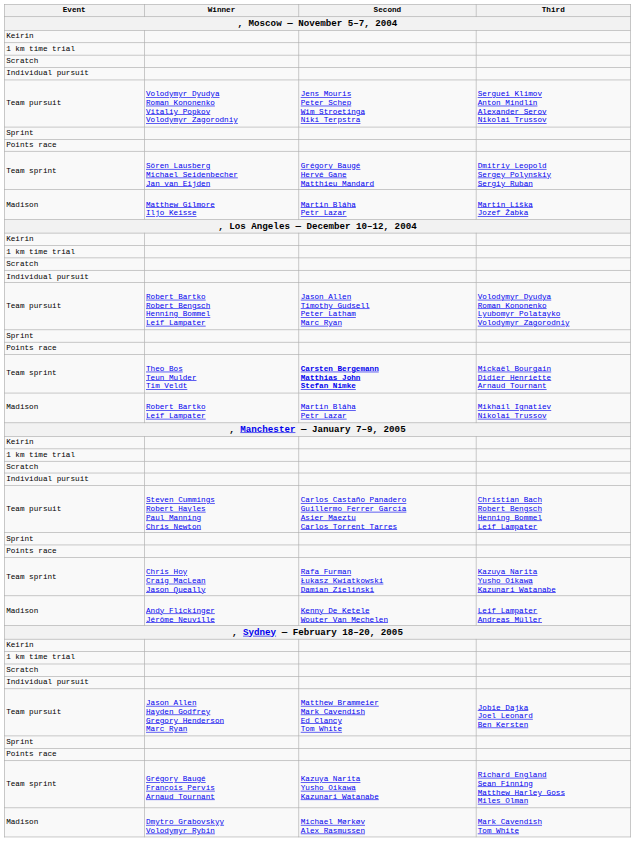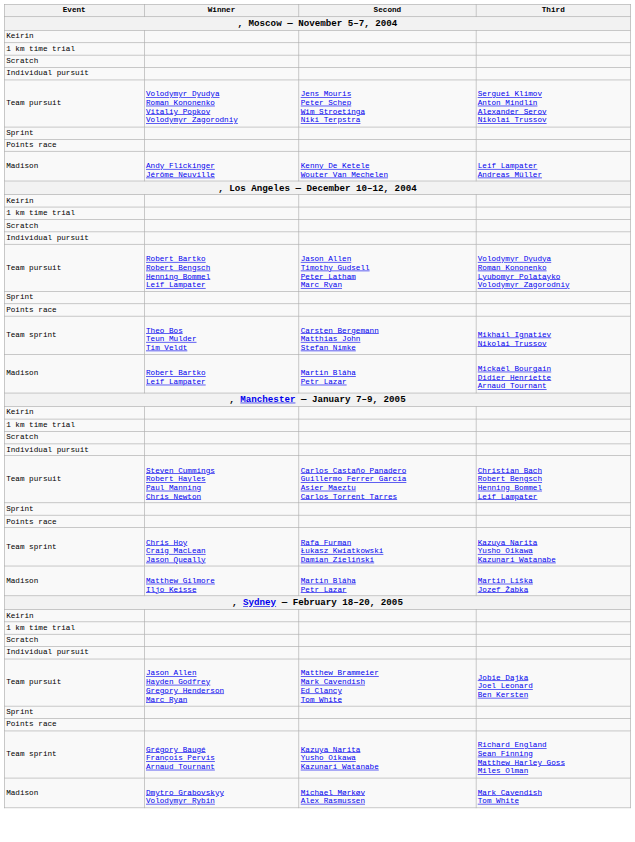 <table class=wikitable style="font-size:95%" width="80%">
 <tr>
 <th>Event</th>
 <th>Winner</th>
 <th>Second</th>
 <th>Third</th>
 </tr>
 <tr>
 <th colspan=4><big>, Moscow — November 5–7, 2004</big></th>
 </tr>
 <tr>
 <td>Keirin</td>
 <td></td>
 <td></td>
 <td></td>
 </tr>
 <tr>
 <td>1 km time trial</td>
 <td></td>
 <td></td>
 <td></td>
 </tr>
 <tr>
 <td>Scratch</td>
 <td></td>
 <td></td>
 <td></td>
 </tr>
 <tr>
 <td>Individual pursuit</td>
 <td></td>
 <td></td>
 <td></td>
 </tr>
 <tr>
 <td>Team pursuit</td>
 <td><br> <a href='#'>Volodymyr Dyudya</a><br> <a href='#'>Roman Kononenko</a><br> <a href='#'>Vitaliy Popkov</a><br> <a href='#'>Volodymyr Zagorodniy</a></td>
 <td><br> <a href='#'>Jens Mouris</a><br> <a href='#'>Peter Schep</a><br> <a href='#'>Wim Stroetinga</a><br> <a href='#'>Niki Terpstra</a></td>
 <td><br> <a href='#'>Serguei Klimov</a><br> <a href='#'>Anton Mindlin</a><br> <a href='#'>Alexander Serov</a><br> <a href='#'>Nikolai Trussov</a></td>
 </tr>
 <tr>
 <td>Sprint</td>
 <td></td>
 <td></td>
 <td></td>
 </tr>
 <tr>
 <td>Points race</td>
 <td></td>
 <td></td>
 <td></td>
 </tr>
 <tr>
-<td>Team sprint</td>
-<td><br> <a href='#'>Sören Lausberg</a><br> <a href='#'>Michael Seidenbecher</a> <br> <a href='#'>Jan van Eijden</a></td>
-<td><br> <a href='#'>Grégory Baugé</a><br> <a href='#'>Hervé Gane</a><br> <a href='#'>Matthieu Mandard</a></td>
-<td><br> <a href='#'>Dmitriy Leopold</a><br> <a href='#'>Sergey Polynskiy</a><br> <a href='#'>Sergiy Ruban</a></td>
-</tr>
-<tr>
 <td>Madison</td>
-<td><br> <a href='#'>Matthew Gilmore</a><br> <a href='#'>Iljo Keisse</a></td>
-<td><br> <a href='#'>Martin Bláha</a><br> <a href='#'>Petr Lazar</a></td>
-<td><br> <a href='#'>Martin Liška</a><br> <a href='#'>Jozef Žabka</a></td>
+<td><br> <a href='#'>Andy Flickinger</a><br> <a href='#'>Jérôme Neuville</a></td>
+<td><br> <a href='#'>Kenny De Ketele</a><br> <a href='#'>Wouter Van Mechelen</a></td>
+<td><br> <a href='#'>Leif Lampater</a><br> <a href='#'>Andreas Müller</a></td>
 </tr>
 <tr>
 <th colspan=4><big>, Los Angeles — December 10–12, 2004</big></th>
 </tr>
 <tr>
 <td>Keirin</td>
 <td></td>
 <td></td>
 <td></td>
 </tr>
 <tr>
 <td>1 km time trial</td>
 <td></td>
 <td></td>
 <td></td>
 </tr>
 <tr>
 <td>Scratch</td>
 <td></td>
 <td></td>
 <td></td>
 </tr>
 <tr>
 <td>Individual pursuit</td>
 <td></td>
 <td></td>
 <td></td>
 </tr>
 <tr>
 <td>Team pursuit</td>
 <td><br> <a href='#'>Robert Bartko</a><br> <a href='#'>Robert Bengsch</a><br> <a href='#'>Henning Bommel</a><br> <a href='#'>Leif Lampater</a></td>
 <td><br> <a href='#'>Jason Allen</a><br> <a href='#'>Timothy Gudsell</a><br> <a href='#'>Peter Latham</a><br> <a href='#'>Marc Ryan</a></td>
 <td><br> <a href='#'>Volodymyr Dyudya</a><br> <a href='#'>Roman Kononenko</a><br> <a href='#'>Lyubomyr Polatayko</a><br> <a href='#'>Volodymyr Zagorodniy</a></td>
 </tr>
 <tr>
 <td>Sprint</td>
 <td></td>
 <td></td>
 <td></td>
 </tr>
 <tr>
 <td>Points race</td>
 <td></td>
 <td></td>
 <td></td>
 </tr>
 <tr>
 <td>Team sprint</td>
 <td><br> <a href='#'>Theo Bos</a><br> <a href='#'>Teun Mulder</a> <br> <a href='#'>Tim Veldt</a></td>
-<td><strong><br> <a href='#'>Carsten Bergemann</a><br> <a href='#'>Matthias John</a><br> <a href='#'>Stefan Nimke</a></strong></td>
-<td><br> <a href='#'>Mickaël Bourgain</a><br> <a href='#'>Didier Henriette</a><br> <a href='#'>Arnaud Tournant</a></td>
+<td><br> <a href='#'>Carsten Bergemann</a><br> <a href='#'>Matthias John</a><br> <a href='#'>Stefan Nimke</a></td>
+<td><br> <a href='#'>Mikhail Ignatiev</a><br> <a href='#'>Nikolai Trussov</a></td>
 </tr>
 <tr>
 <td>Madison</td>
 <td><br> <a href='#'>Robert Bartko</a><br> <a href='#'>Leif Lampater</a></td>
 <td><br> <a href='#'>Martin Bláha</a><br> <a href='#'>Petr Lazar</a></td>
-<td><br> <a href='#'>Mikhail Ignatiev</a><br> <a href='#'>Nikolai Trussov</a></td>
+<td><br> <a href='#'>Mickaël Bourgain</a><br> <a href='#'>Didier Henriette</a><br> <a href='#'>Arnaud Tournant</a></td>
 </tr>
 <tr>
 <th colspan=4><big>, <a href='#'>Manchester</a> — January 7–9, 2005</big></th>
 </tr>
 <tr>
 <td>Keirin</td>
 <td></td>
 <td></td>
 <td></td>
 </tr>
 <tr>
 <td>1 km time trial</td>
 <td></td>
 <td></td>
 <td></td>
 </tr>
 <tr>
 <td>Scratch</td>
 <td></td>
 <td></td>
 <td></td>
 </tr>
 <tr>
 <td>Individual pursuit</td>
 <td></td>
 <td></td>
 <td></td>
 </tr>
 <tr>
 <td>Team pursuit</td>
 <td><br> <a href='#'>Steven Cummings</a><br> <a href='#'>Robert Hayles</a><br> <a href='#'>Paul Manning</a><br> <a href='#'>Chris Newton</a></td>
 <td><br> <a href='#'>Carlos Castaño Panadero</a><br> <a href='#'>Guillermo Ferrer Garcia</a><br> <a href='#'>Asier Maeztu</a><br> <a href='#'>Carlos Torrent Tarres</a></td>
 <td><br> <a href='#'>Christian Bach</a><br> <a href='#'>Robert Bengsch</a><br> <a href='#'>Henning Bommel</a><br> <a href='#'>Leif Lampater</a></td>
 </tr>
 <tr>
 <td>Sprint</td>
 <td></td>
 <td></td>
 <td></td>
 </tr>
 <tr>
 <td>Points race</td>
 <td></td>
 <td></td>
 <td></td>
 </tr>
 <tr>
 <td>Team sprint</td>
 <td><br> <a href='#'>Chris Hoy</a><br> <a href='#'>Craig MacLean</a> <br> <a href='#'>Jason Queally</a></td>
 <td><br> <a href='#'>Rafa Furman</a><br> <a href='#'>Łukasz Kwiatkowski</a><br> <a href='#'>Damian Zieliński</a></td>
 <td><br> <a href='#'>Kazuya Narita</a><br> <a href='#'>Yusho Oikawa</a><br> <a href='#'>Kazunari Watanabe</a></td>
 </tr>
 <tr>
 <td>Madison</td>
-<td><br> <a href='#'>Andy Flickinger</a><br> <a href='#'>Jérôme Neuville</a></td>
-<td><br> <a href='#'>Kenny De Ketele</a><br> <a href='#'>Wouter Van Mechelen</a></td>
-<td><br> <a href='#'>Leif Lampater</a><br> <a href='#'>Andreas Müller</a></td>
+<td><br> <a href='#'>Matthew Gilmore</a><br> <a href='#'>Iljo Keisse</a></td>
+<td><br> <a href='#'>Martin Bláha</a><br> <a href='#'>Petr Lazar</a></td>
+<td><br> <a href='#'>Martin Liška</a><br> <a href='#'>Jozef Žabka</a></td>
 </tr>
 <tr>
 <th colspan=4><big>, <a href='#'>Sydney</a> — February 18–20, 2005</big></th>
 </tr>
 <tr>
 <td>Keirin</td>
 <td></td>
 <td></td>
 <td></td>
 </tr>
 <tr>
 <td>1 km time trial</td>
 <td></td>
 <td></td>
 <td></td>
 </tr>
 <tr>
 <td>Scratch</td>
 <td></td>
 <td></td>
 <td></td>
 </tr>
 <tr>
 <td>Individual pursuit</td>
 <td></td>
 <td></td>
 <td></td>
 </tr>
 <tr>
 <td>Team pursuit</td>
 <td><br> <a href='#'>Jason Allen</a><br> <a href='#'>Hayden Godfrey</a><br> <a href='#'>Gregory Henderson</a><br> <a href='#'>Marc Ryan</a></td>
 <td><br> <a href='#'>Matthew Brammeier</a><br> <a href='#'>Mark Cavendish</a><br> <a href='#'>Ed Clancy</a><br> <a href='#'>Tom White</a></td>
 <td><br> <a href='#'>Jobie Dajka</a><br> <a href='#'>Joel Leonard</a><br> <a href='#'>Ben Kersten</a></td>
 </tr>
 <tr>
 <td>Sprint</td>
 <td></td>
 <td></td>
 <td></td>
 </tr>
 <tr>
 <td>Points race</td>
 <td></td>
 <td></td>
 <td></td>
 </tr>
 <tr>
 <td>Team sprint</td>
 <td><br> <a href='#'>Grégory Baugé</a><br> <a href='#'>François Pervis</a> <br> <a href='#'>Arnaud Tournant</a></td>
 <td><br> <a href='#'>Kazuya Narita</a><br> <a href='#'>Yusho Oikawa</a><br> <a href='#'>Kazunari Watanabe</a></td>
 <td><br> <a href='#'>Richard England</a><br> <a href='#'>Sean Finning</a><br> <a href='#'>Matthew Harley Goss</a><br> <a href='#'>Miles Olman</a></td>
 </tr>
 <tr>
 <td>Madison</td>
 <td><br> <a href='#'>Dmytro Grabovskyy</a><br> <a href='#'>Volodymyr Rybin</a></td>
 <td><br> <a href='#'>Michael Mørkøv</a><br> <a href='#'>Alex Rasmussen</a></td>
 <td><br> <a href='#'>Mark Cavendish</a><br> <a href='#'>Tom White</a></td>
 </tr>
 </table>
